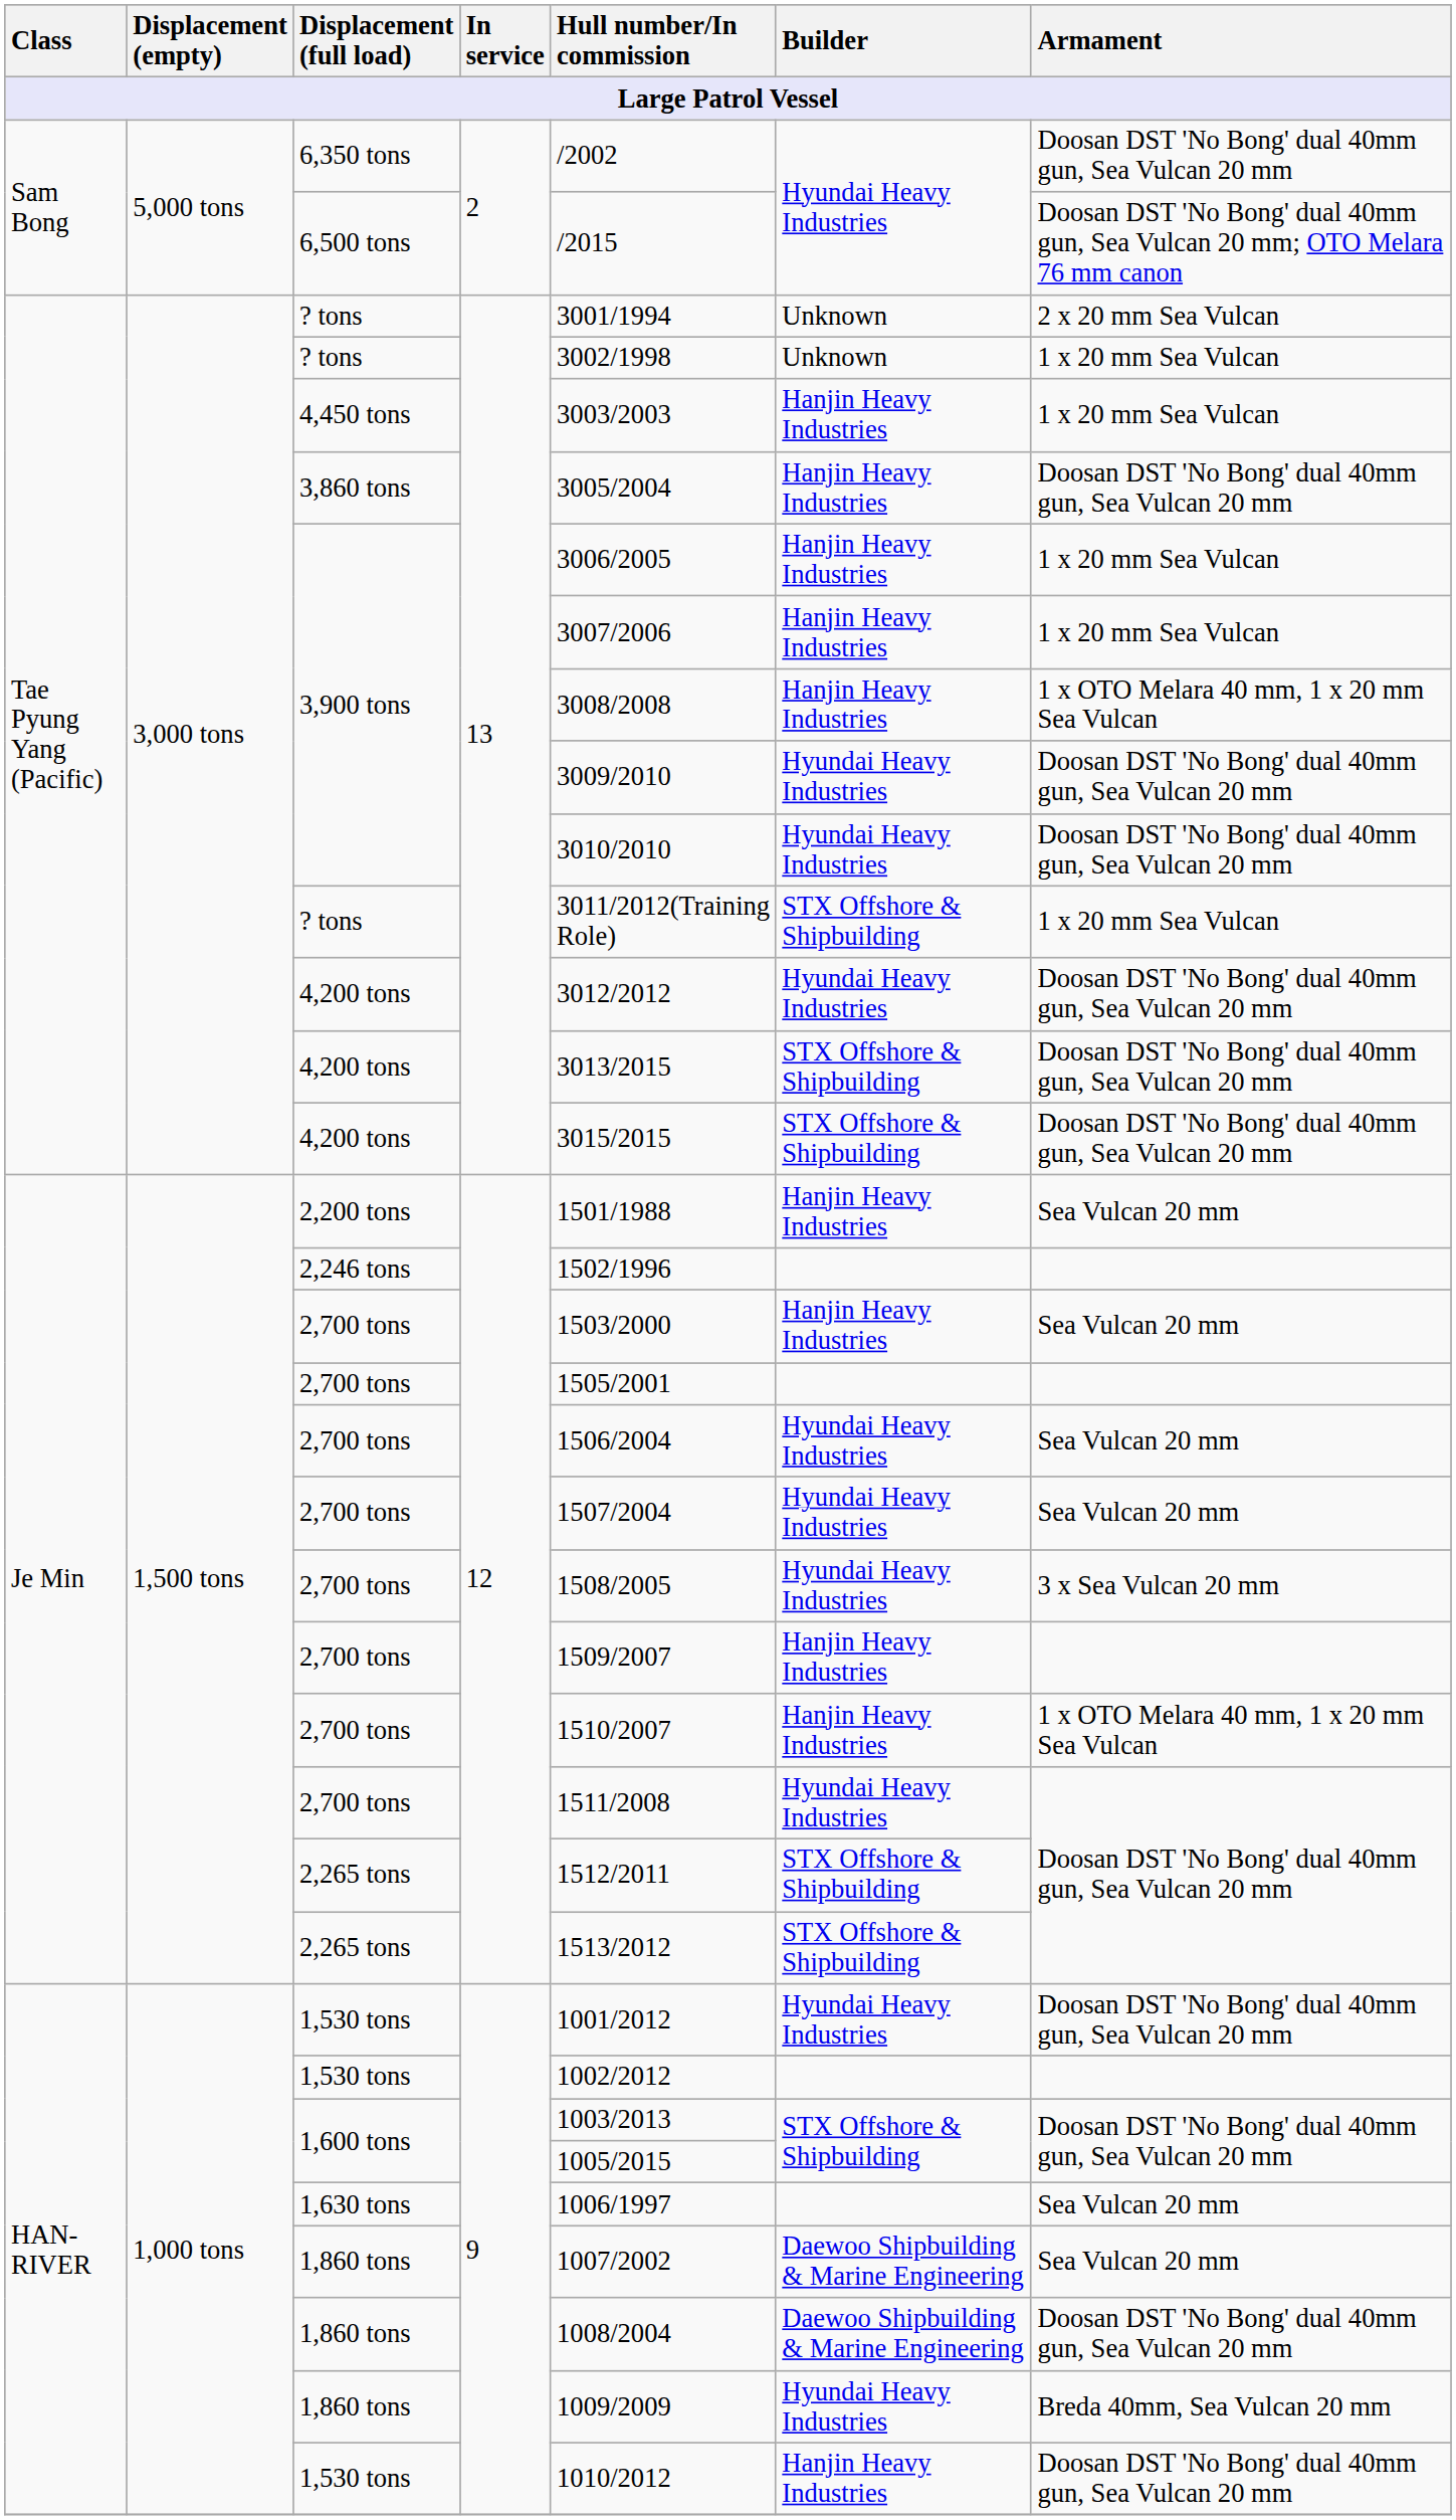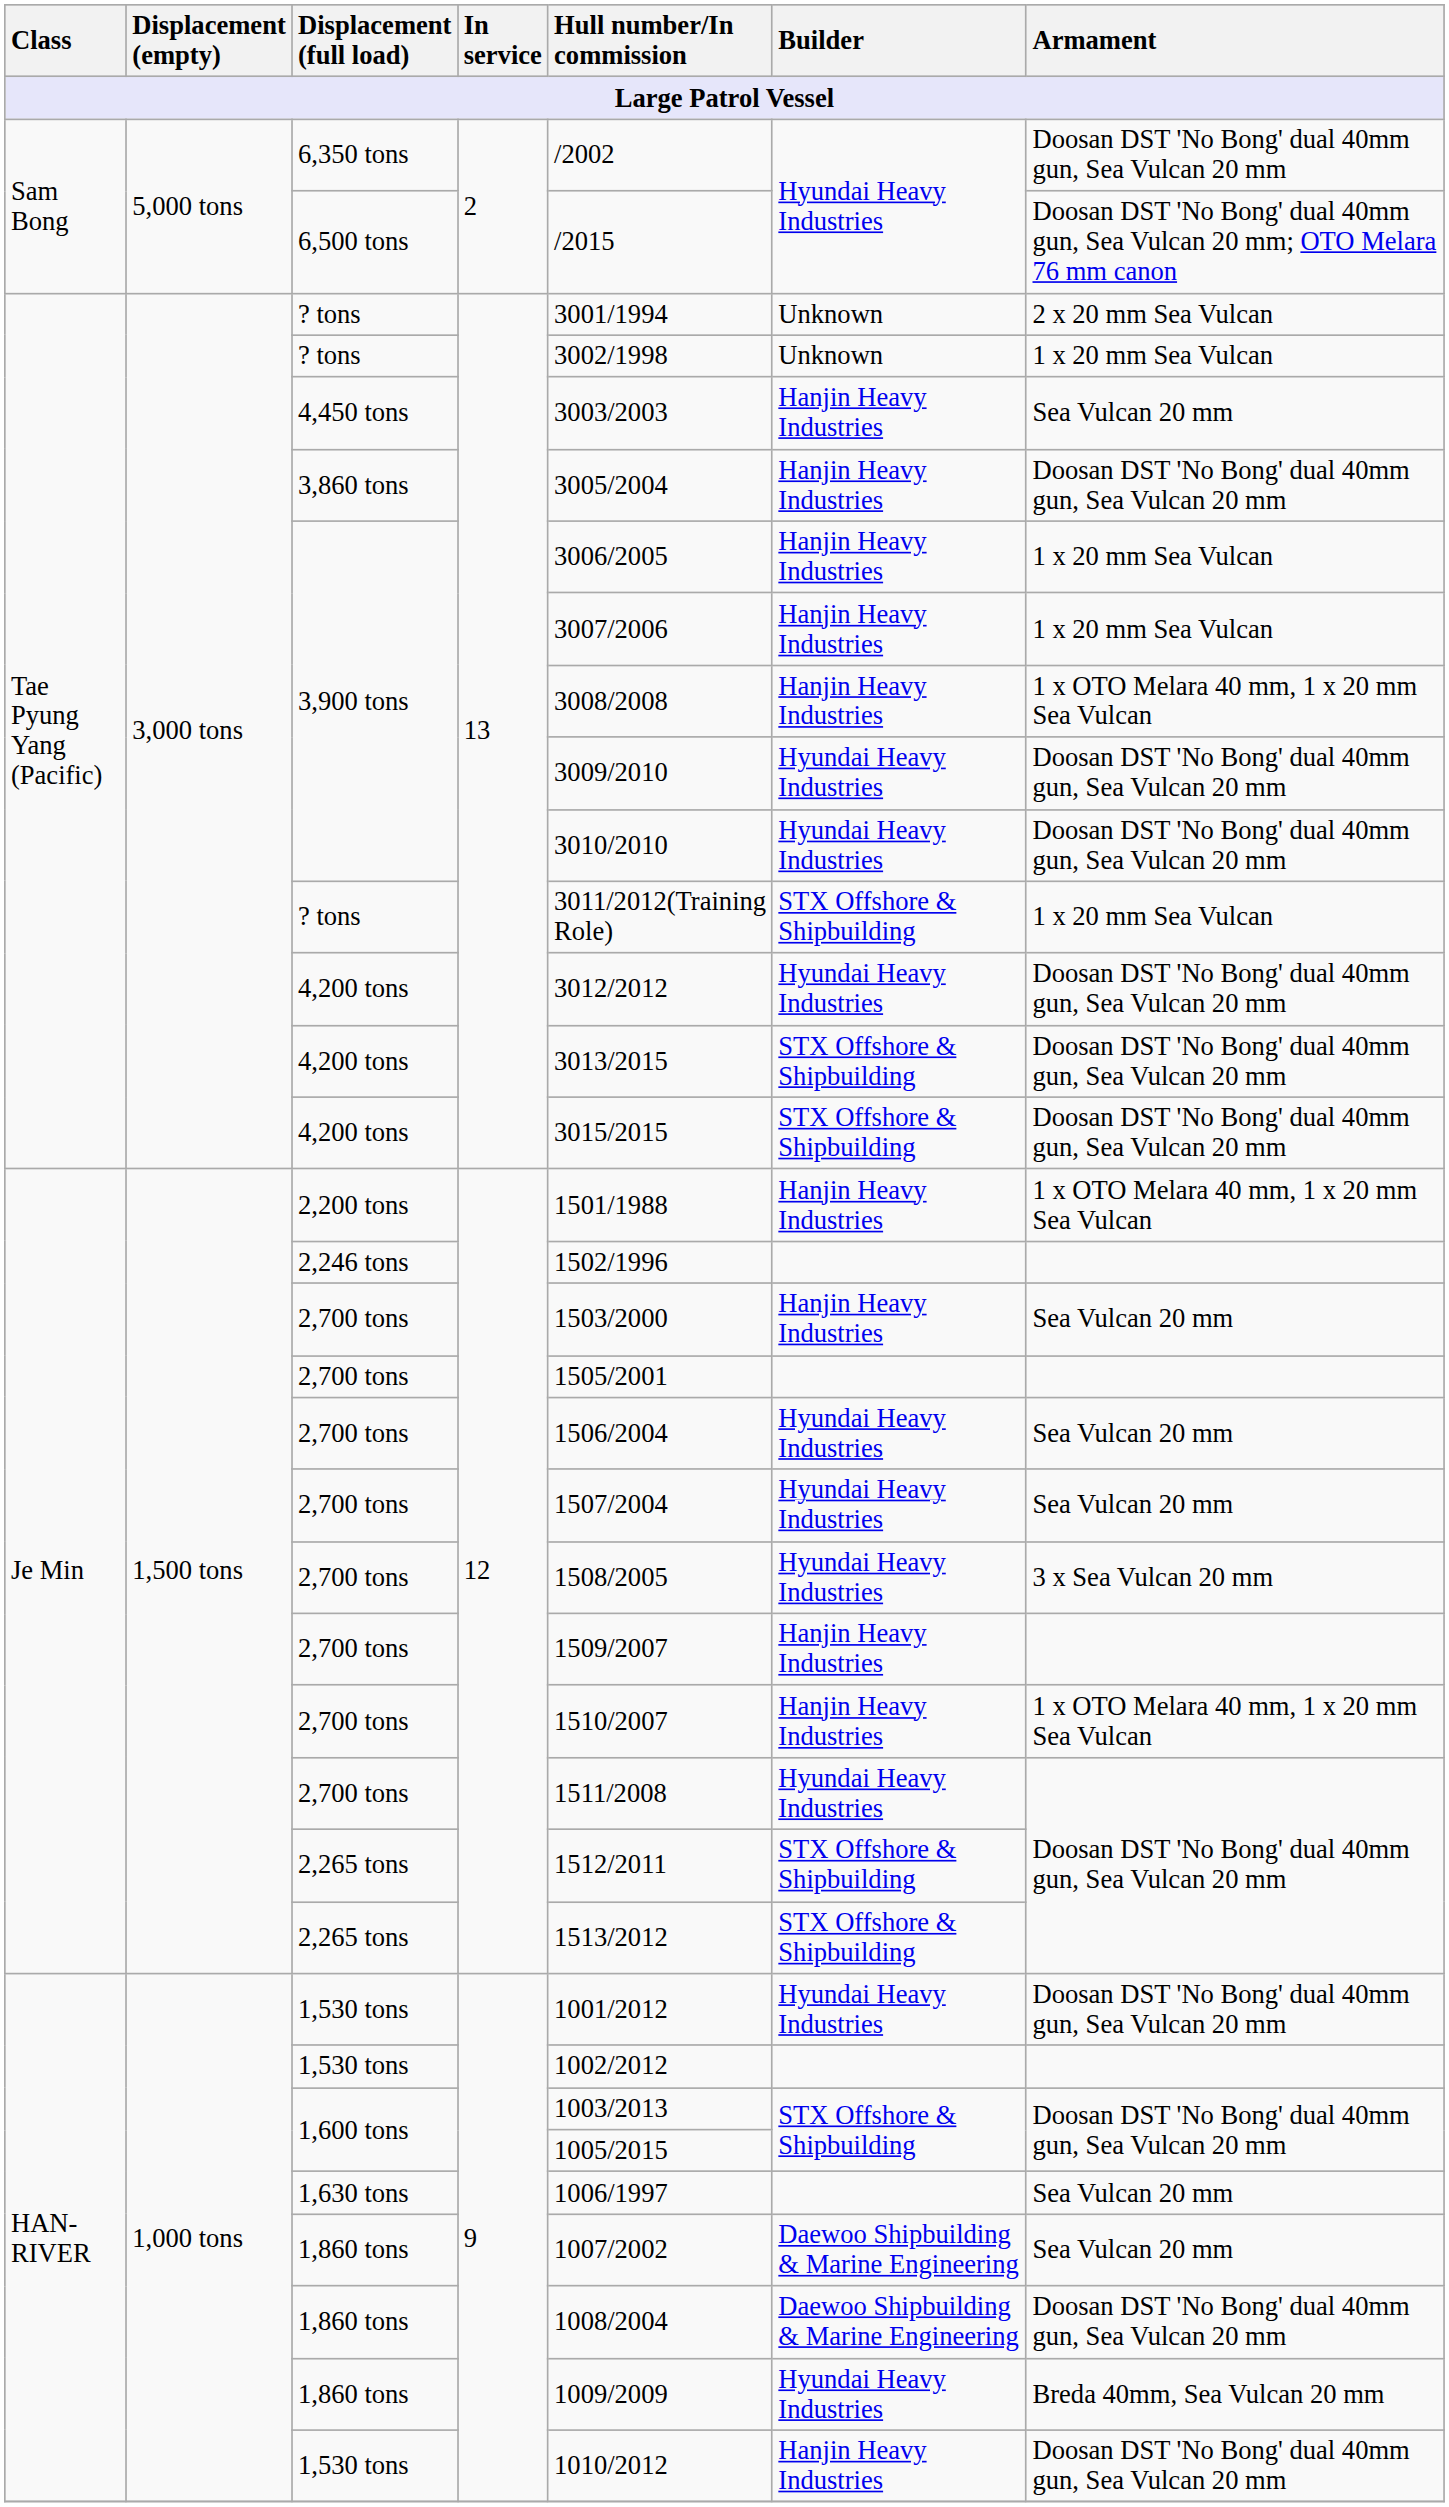 <table class="wikitable">
 <tr>
 <th style="text-align:left; width:9%;">Class</th>
 <th style="text-align:left; width:5%;">Displacement (empty)</th>
 <th style="text-align:left; width:10%;">Displacement (full load)</th>
 <th style="text-align:left; width:5%;">In service</th>
 <th style="text-align:left; width:12%;">Hull number/In commission</th>
 <th style="text-align:left; width:21%;">Builder</th>
 <th style="text-align:left; width:40%;">Armament</th>
 </tr>
 <tr>
 <th colspan="7" style="background: lavender;">Large Patrol Vessel</th>
 </tr>
 <tr>
 <td rowspan="2">Sam Bong</td>
 <td rowspan="2">5,000 tons</td>
 <td>6,350 tons</td>
 <td rowspan="2">2</td>
 <td>/2002</td>
 <td rowspan="2"><a href='#'>Hyundai Heavy Industries</a></td>
 <td>Doosan DST 'No Bong' dual 40mm gun, Sea Vulcan 20 mm</td>
 </tr>
 <tr>
 <td>6,500 tons</td>
 <td>/2015</td>
 <td>Doosan DST 'No Bong' dual 40mm gun, Sea Vulcan 20 mm; <a href='#'>OTO Melara 76 mm canon</a></td>
 </tr>
 <tr>
 <td rowspan="13">Tae Pyung Yang (Pacific)</td>
 <td rowspan="13">3,000 tons</td>
 <td>? tons</td>
 <td rowspan="13">13</td>
 <td>3001/1994</td>
 <td>Unknown</td>
 <td>2 x 20 mm Sea Vulcan</td>
 </tr>
 <tr>
 <td>? tons</td>
 <td>3002/1998</td>
 <td>Unknown</td>
 <td>1 x 20 mm Sea Vulcan</td>
 </tr>
 <tr>
 <td>4,450 tons</td>
 <td>3003/2003</td>
 <td><a href='#'>Hanjin Heavy Industries</a></td>
-<td>1 x 20 mm Sea Vulcan</td>
+<td>Sea Vulcan 20 mm</td>
 </tr>
 <tr>
 <td>3,860 tons</td>
 <td>3005/2004</td>
 <td><a href='#'>Hanjin Heavy Industries</a></td>
 <td>Doosan DST 'No Bong' dual 40mm gun, Sea Vulcan 20 mm</td>
 </tr>
 <tr>
 <td rowspan="5">3,900 tons</td>
 <td>3006/2005</td>
 <td><a href='#'>Hanjin Heavy Industries</a></td>
 <td>1 x 20 mm Sea Vulcan</td>
 </tr>
 <tr>
 <td>3007/2006</td>
 <td><a href='#'>Hanjin Heavy Industries</a></td>
 <td>1 x 20 mm Sea Vulcan</td>
 </tr>
 <tr>
 <td>3008/2008</td>
 <td><a href='#'>Hanjin Heavy Industries</a></td>
 <td>1 x OTO Melara 40 mm, 1 x 20 mm Sea Vulcan</td>
 </tr>
 <tr>
 <td>3009/2010</td>
 <td><a href='#'>Hyundai Heavy Industries</a></td>
 <td>Doosan DST 'No Bong' dual 40mm gun, Sea Vulcan 20 mm</td>
 </tr>
 <tr>
 <td>3010/2010</td>
 <td><a href='#'>Hyundai Heavy Industries</a></td>
 <td>Doosan DST 'No Bong' dual 40mm gun, Sea Vulcan 20 mm</td>
 </tr>
 <tr>
 <td>? tons</td>
 <td>3011/2012(Training Role)</td>
 <td><a href='#'>STX Offshore & Shipbuilding</a></td>
 <td>1 x 20 mm Sea Vulcan</td>
 </tr>
 <tr>
 <td>4,200 tons</td>
 <td>3012/2012</td>
 <td><a href='#'>Hyundai Heavy Industries</a></td>
 <td>Doosan DST 'No Bong' dual 40mm gun, Sea Vulcan 20 mm</td>
 </tr>
 <tr>
 <td>4,200 tons</td>
 <td>3013/2015</td>
 <td><a href='#'>STX Offshore & Shipbuilding</a></td>
 <td>Doosan DST 'No Bong' dual 40mm gun, Sea Vulcan 20 mm</td>
 </tr>
 <tr>
 <td>4,200 tons</td>
 <td>3015/2015</td>
 <td><a href='#'>STX Offshore & Shipbuilding</a></td>
 <td>Doosan DST 'No Bong' dual 40mm gun, Sea Vulcan 20 mm</td>
 </tr>
 <tr>
 <td rowspan="12">Je Min</td>
 <td rowspan="12">1,500 tons</td>
 <td>2,200 tons</td>
 <td rowspan="12">12</td>
 <td>1501/1988</td>
 <td><a href='#'>Hanjin Heavy Industries</a></td>
-<td>Sea Vulcan 20 mm</td>
+<td>1 x OTO Melara 40 mm, 1 x 20 mm Sea Vulcan</td>
 </tr>
 <tr>
 <td>2,246 tons</td>
 <td>1502/1996</td>
 <td><br></td>
 <td></td>
 </tr>
 <tr>
 <td>2,700 tons</td>
 <td>1503/2000</td>
 <td><a href='#'>Hanjin Heavy Industries</a></td>
 <td>Sea Vulcan 20 mm</td>
 </tr>
 <tr>
 <td>2,700 tons</td>
 <td>1505/2001</td>
 <td><br></td>
 <td></td>
 </tr>
 <tr>
 <td>2,700 tons</td>
 <td>1506/2004</td>
 <td><a href='#'>Hyundai Heavy Industries</a></td>
 <td>Sea Vulcan 20 mm</td>
 </tr>
 <tr>
 <td>2,700 tons</td>
 <td>1507/2004</td>
 <td><a href='#'>Hyundai Heavy Industries</a></td>
 <td>Sea Vulcan 20 mm</td>
 </tr>
 <tr>
 <td>2,700 tons</td>
 <td>1508/2005</td>
 <td><a href='#'>Hyundai Heavy Industries</a></td>
 <td>3 x Sea Vulcan 20 mm</td>
 </tr>
 <tr>
 <td>2,700 tons</td>
 <td>1509/2007</td>
 <td><a href='#'>Hanjin Heavy Industries</a></td>
 <td></td>
 </tr>
 <tr>
 <td>2,700 tons</td>
 <td>1510/2007</td>
 <td><a href='#'>Hanjin Heavy Industries</a></td>
 <td>1 x OTO Melara 40 mm, 1 x 20 mm Sea Vulcan</td>
 </tr>
 <tr>
 <td>2,700 tons</td>
 <td>1511/2008</td>
 <td><a href='#'>Hyundai Heavy Industries</a></td>
 <td rowspan=3>Doosan DST 'No Bong' dual 40mm gun, Sea Vulcan 20 mm</td>
 </tr>
 <tr>
 <td>2,265 tons</td>
 <td>1512/2011</td>
 <td><a href='#'>STX Offshore & Shipbuilding</a></td>
 </tr>
 <tr>
 <td>2,265 tons</td>
 <td>1513/2012</td>
 <td><a href='#'>STX Offshore & Shipbuilding</a></td>
 </tr>
 <tr>
 <td rowspan="9">HAN-RIVER</td>
 <td rowspan="9">1,000 tons</td>
 <td>1,530 tons</td>
 <td rowspan="9">9</td>
 <td>1001/2012</td>
 <td><a href='#'>Hyundai Heavy Industries</a></td>
 <td>Doosan DST 'No Bong' dual 40mm gun, Sea Vulcan 20 mm</td>
 </tr>
 <tr>
 <td>1,530 tons</td>
 <td>1002/2012</td>
 <td></td>
 <td></td>
 </tr>
 <tr>
 <td rowspan="2">1,600 tons</td>
 <td>1003/2013</td>
 <td rowspan="2"><a href='#'>STX Offshore & Shipbuilding</a></td>
 <td rowspan="2">Doosan DST 'No Bong' dual 40mm gun, Sea Vulcan 20 mm</td>
 </tr>
 <tr>
 <td>1005/2015</td>
 </tr>
 <tr>
 <td>1,630 tons</td>
 <td>1006/1997</td>
 <td></td>
 <td>Sea Vulcan 20 mm</td>
 </tr>
 <tr>
 <td>1,860 tons</td>
 <td>1007/2002</td>
 <td><a href='#'>Daewoo Shipbuilding & Marine Engineering</a></td>
 <td>Sea Vulcan 20 mm</td>
 </tr>
 <tr>
 <td>1,860 tons</td>
 <td>1008/2004</td>
 <td><a href='#'>Daewoo Shipbuilding & Marine Engineering</a></td>
 <td>Doosan DST 'No Bong' dual 40mm gun, Sea Vulcan 20 mm</td>
 </tr>
 <tr>
 <td>1,860 tons</td>
 <td>1009/2009</td>
 <td><a href='#'>Hyundai Heavy Industries</a></td>
 <td>Breda 40mm, Sea Vulcan 20 mm</td>
 </tr>
 <tr>
 <td>1,530 tons</td>
 <td>1010/2012</td>
 <td><a href='#'>Hanjin Heavy Industries</a></td>
 <td>Doosan DST 'No Bong' dual 40mm gun, Sea Vulcan 20 mm</td>
 </tr>
 <tr>
 </tr>
 </table>
